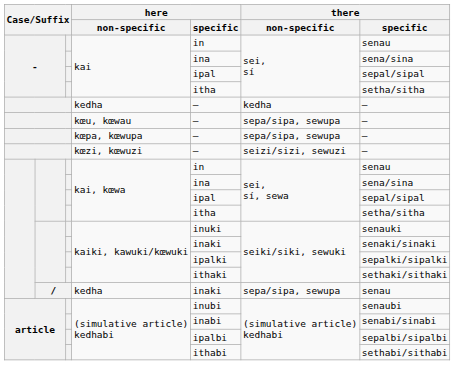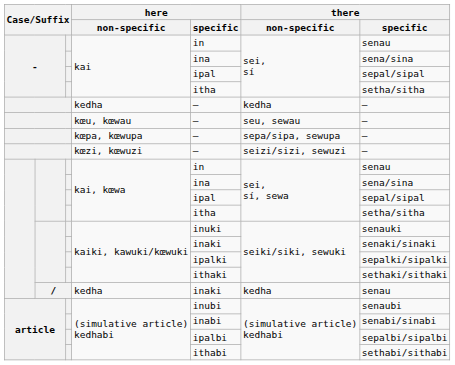 <table class="wikitable">
 <tr>
 <th rowspan="2" colspan="3">Case/Suffix</th>
 <th colspan="2">here</th>
 <th colspan="2">there</th>
 </tr>
 <tr>
 <th>non-specific</th>
 <th>specific</th>
 <th>non-specific</th>
 <th>specific</th>
 </tr>
 <tr>
 <th rowspan="4" colspan="2">-</th>
 <th></th>
 <td rowspan="4">kai</td>
 <td>in</td>
 <td rowspan="4">sei,<br>sí</td>
 <td>senau</td>
 </tr>
 <tr>
 <th></th>
 <td>ina</td>
 <td>sena/sina</td>
 </tr>
 <tr>
 <th></th>
 <td>ipal</td>
 <td>sepal/sipal</td>
 </tr>
 <tr>
 <th></th>
 <td>itha</td>
 <td>setha/sitha</td>
 </tr>
 <tr>
 <th colspan="3"></th>
 <td>kedha</td>
 <td>—</td>
 <td>kedha</td>
 <td>—</td>
 </tr>
 <tr>
 <th colspan="3"></th>
 <td>kœu, kœwau</td>
 <td>—</td>
-<td>sepa/sipa, sewupa</td>
+<td>seu, sewau</td>
 <td>—</td>
 </tr>
 <tr>
 <th colspan="3"></th>
 <td>kœpa, kœwupa</td>
 <td>—</td>
 <td>sepa/sipa, sewupa</td>
 <td>—</td>
 </tr>
 <tr>
 <th colspan="3"></th>
 <td>kœzi, kœwuzi</td>
 <td>—</td>
 <td>seizi/sizi, sewuzi</td>
 <td>—</td>
 </tr>
 <tr>
 <th rowspan="9"></th>
 <th rowspan="4"></th>
 <th></th>
 <td rowspan="4">kai, kœwa</td>
 <td>in</td>
 <td rowspan="4">sei,<br>sí, sewa</td>
 <td>senau</td>
 </tr>
 <tr>
 <th></th>
 <td>ina</td>
 <td>sena/sina</td>
 </tr>
 <tr>
 <th></th>
 <td>ipal</td>
 <td>sepal/sipal</td>
 </tr>
 <tr>
 <th></th>
 <td>itha</td>
 <td>setha/sitha</td>
 </tr>
 <tr>
 <th rowspan="4"></th>
 <th></th>
 <td rowspan="4">kaiki, kawuki/kœwuki</td>
 <td>inuki</td>
 <td rowspan="4">seiki/siki, sewuki</td>
 <td>senauki</td>
 </tr>
 <tr>
 <th></th>
 <td>inaki</td>
 <td>senaki/sinaki</td>
 </tr>
 <tr>
 <th></th>
 <td>ipalki</td>
 <td>sepalki/sipalki</td>
 </tr>
 <tr>
 <th></th>
 <td>ithaki</td>
 <td>sethaki/sithaki</td>
 </tr>
 <tr>
 <th colspan="2">/</th>
 <td>kedha</td>
 <td>inaki</td>
-<td>sepa/sipa, sewupa</td>
+<td>kedha</td>
 <td>senau</td>
 </tr>
 <tr>
 <th rowspan="4" colspan="2">article</th>
 <th></th>
 <td rowspan="4">(simulative article)<br>kedhabi</td>
 <td>inubi</td>
 <td rowspan="4">(simulative article)<br>kedhabi</td>
 <td>senaubi</td>
 </tr>
 <tr>
 <th></th>
 <td>inabi</td>
 <td>senabi/sinabi</td>
 </tr>
 <tr>
 <th></th>
 <td>ipalbi</td>
 <td>sepalbi/sipalbi</td>
 </tr>
 <tr>
 <th></th>
 <td>ithabi</td>
 <td>sethabi/sithabi</td>
 </tr>
 </table>
